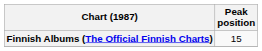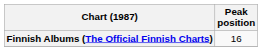 <table class="wikitable sortable plainrowheaders" style="text-align:center">
 <tr>
 <th scope="col">Chart (1987)</th>
 <th scope="col">Peak<br>position</th>
 </tr>
 <tr>
 <th scope="row">Finnish Albums (<a href='#'>The Official Finnish Charts</a>)</th>
-<td align="center">15</td>
+<td align="center">16</td>
 </tr>
 <tr>
 </tr>
 </table>
